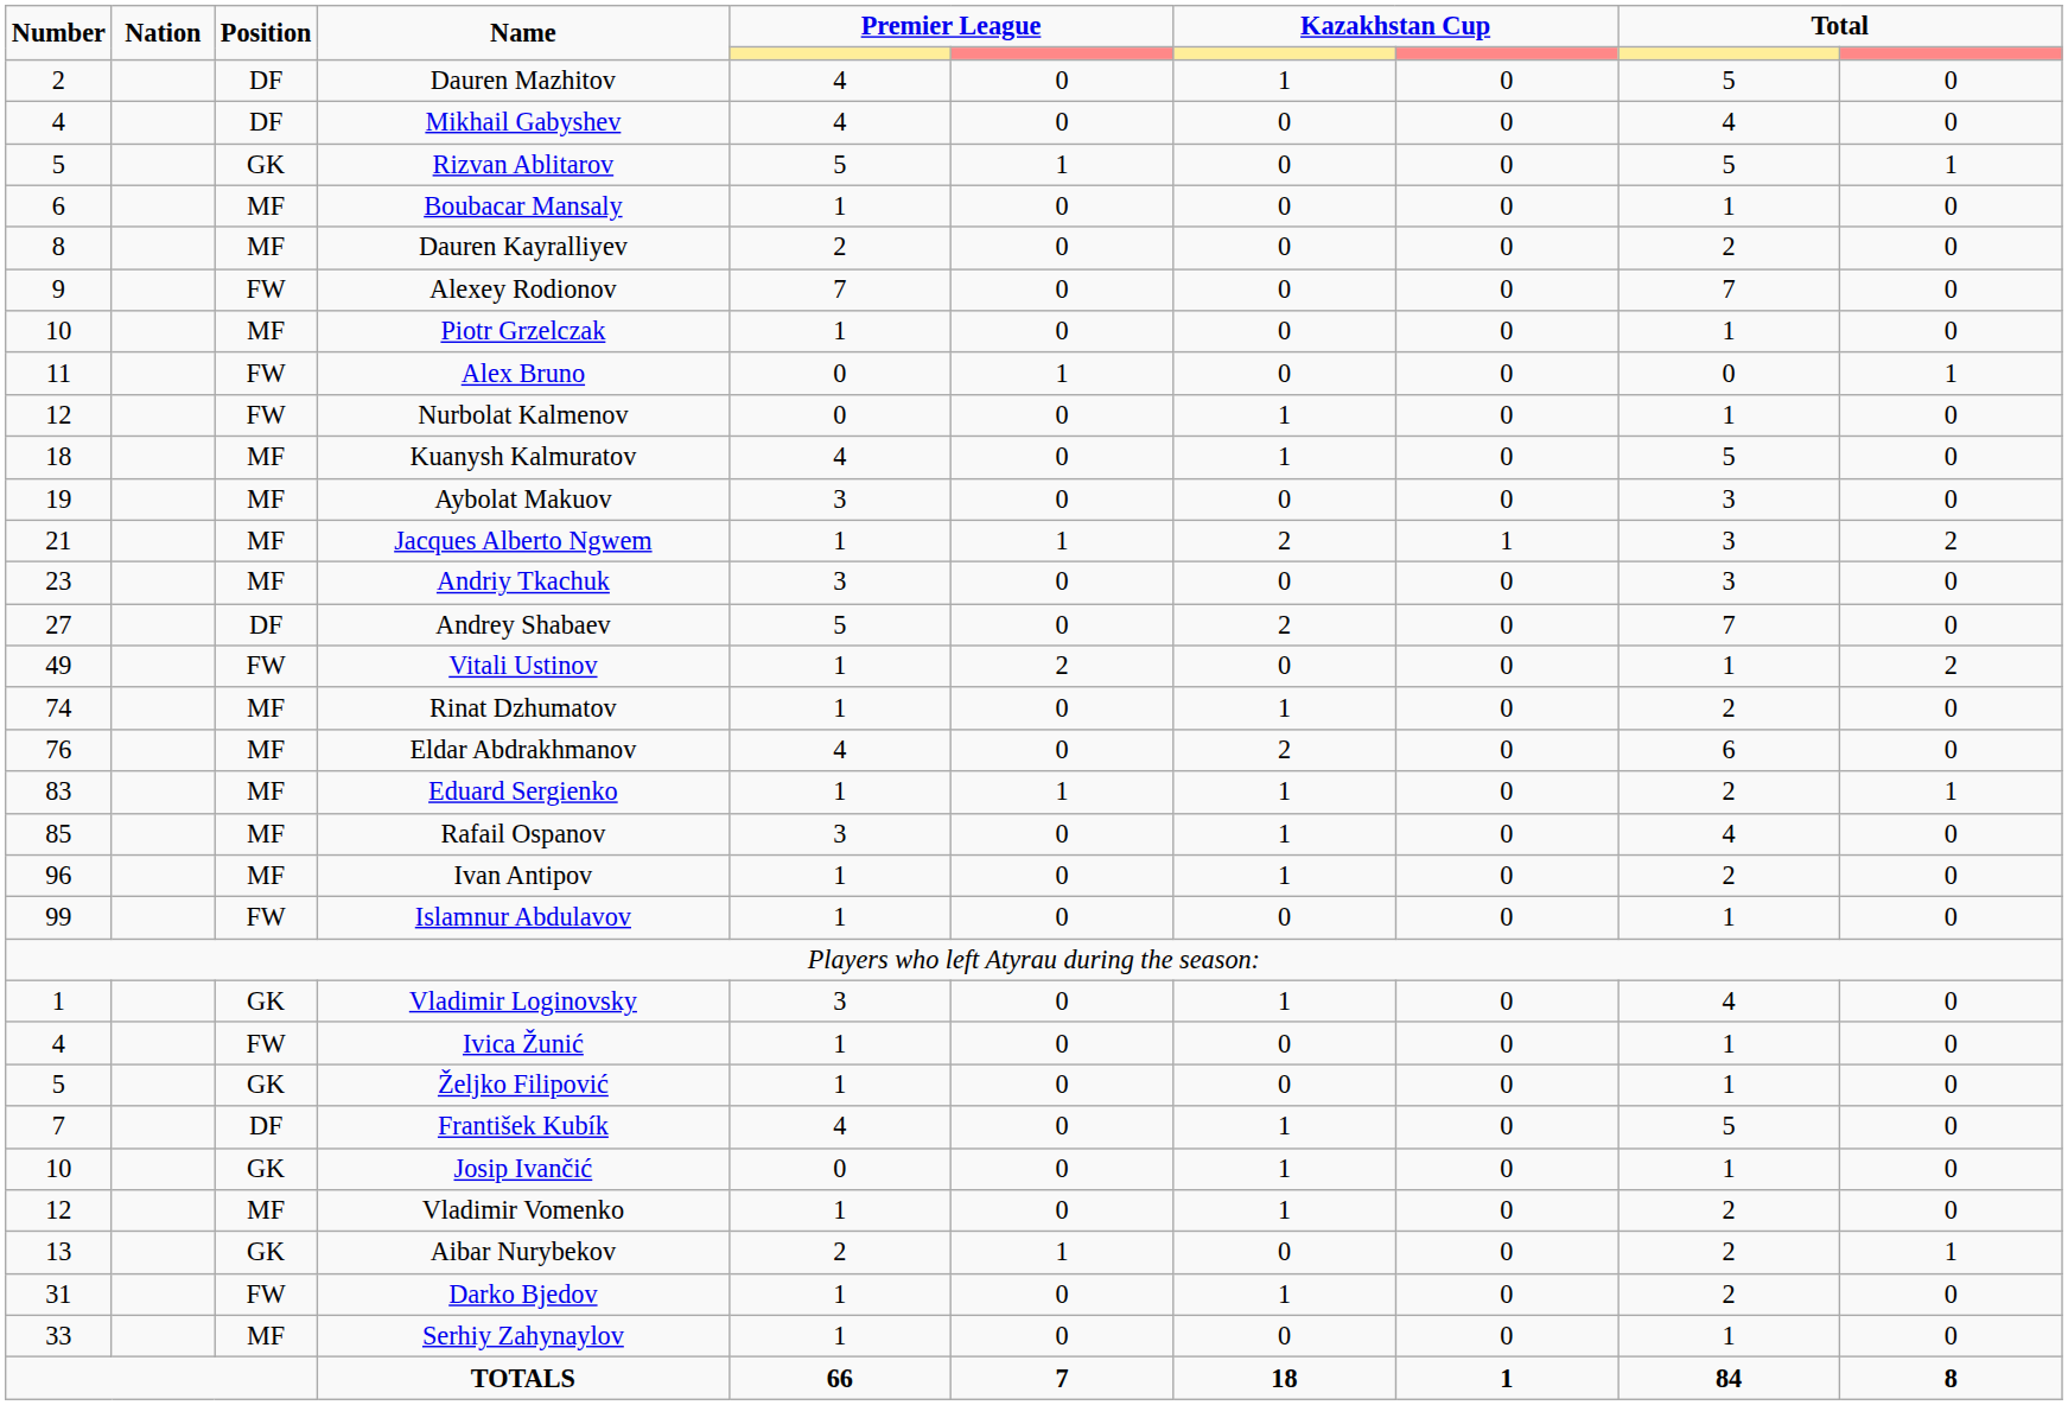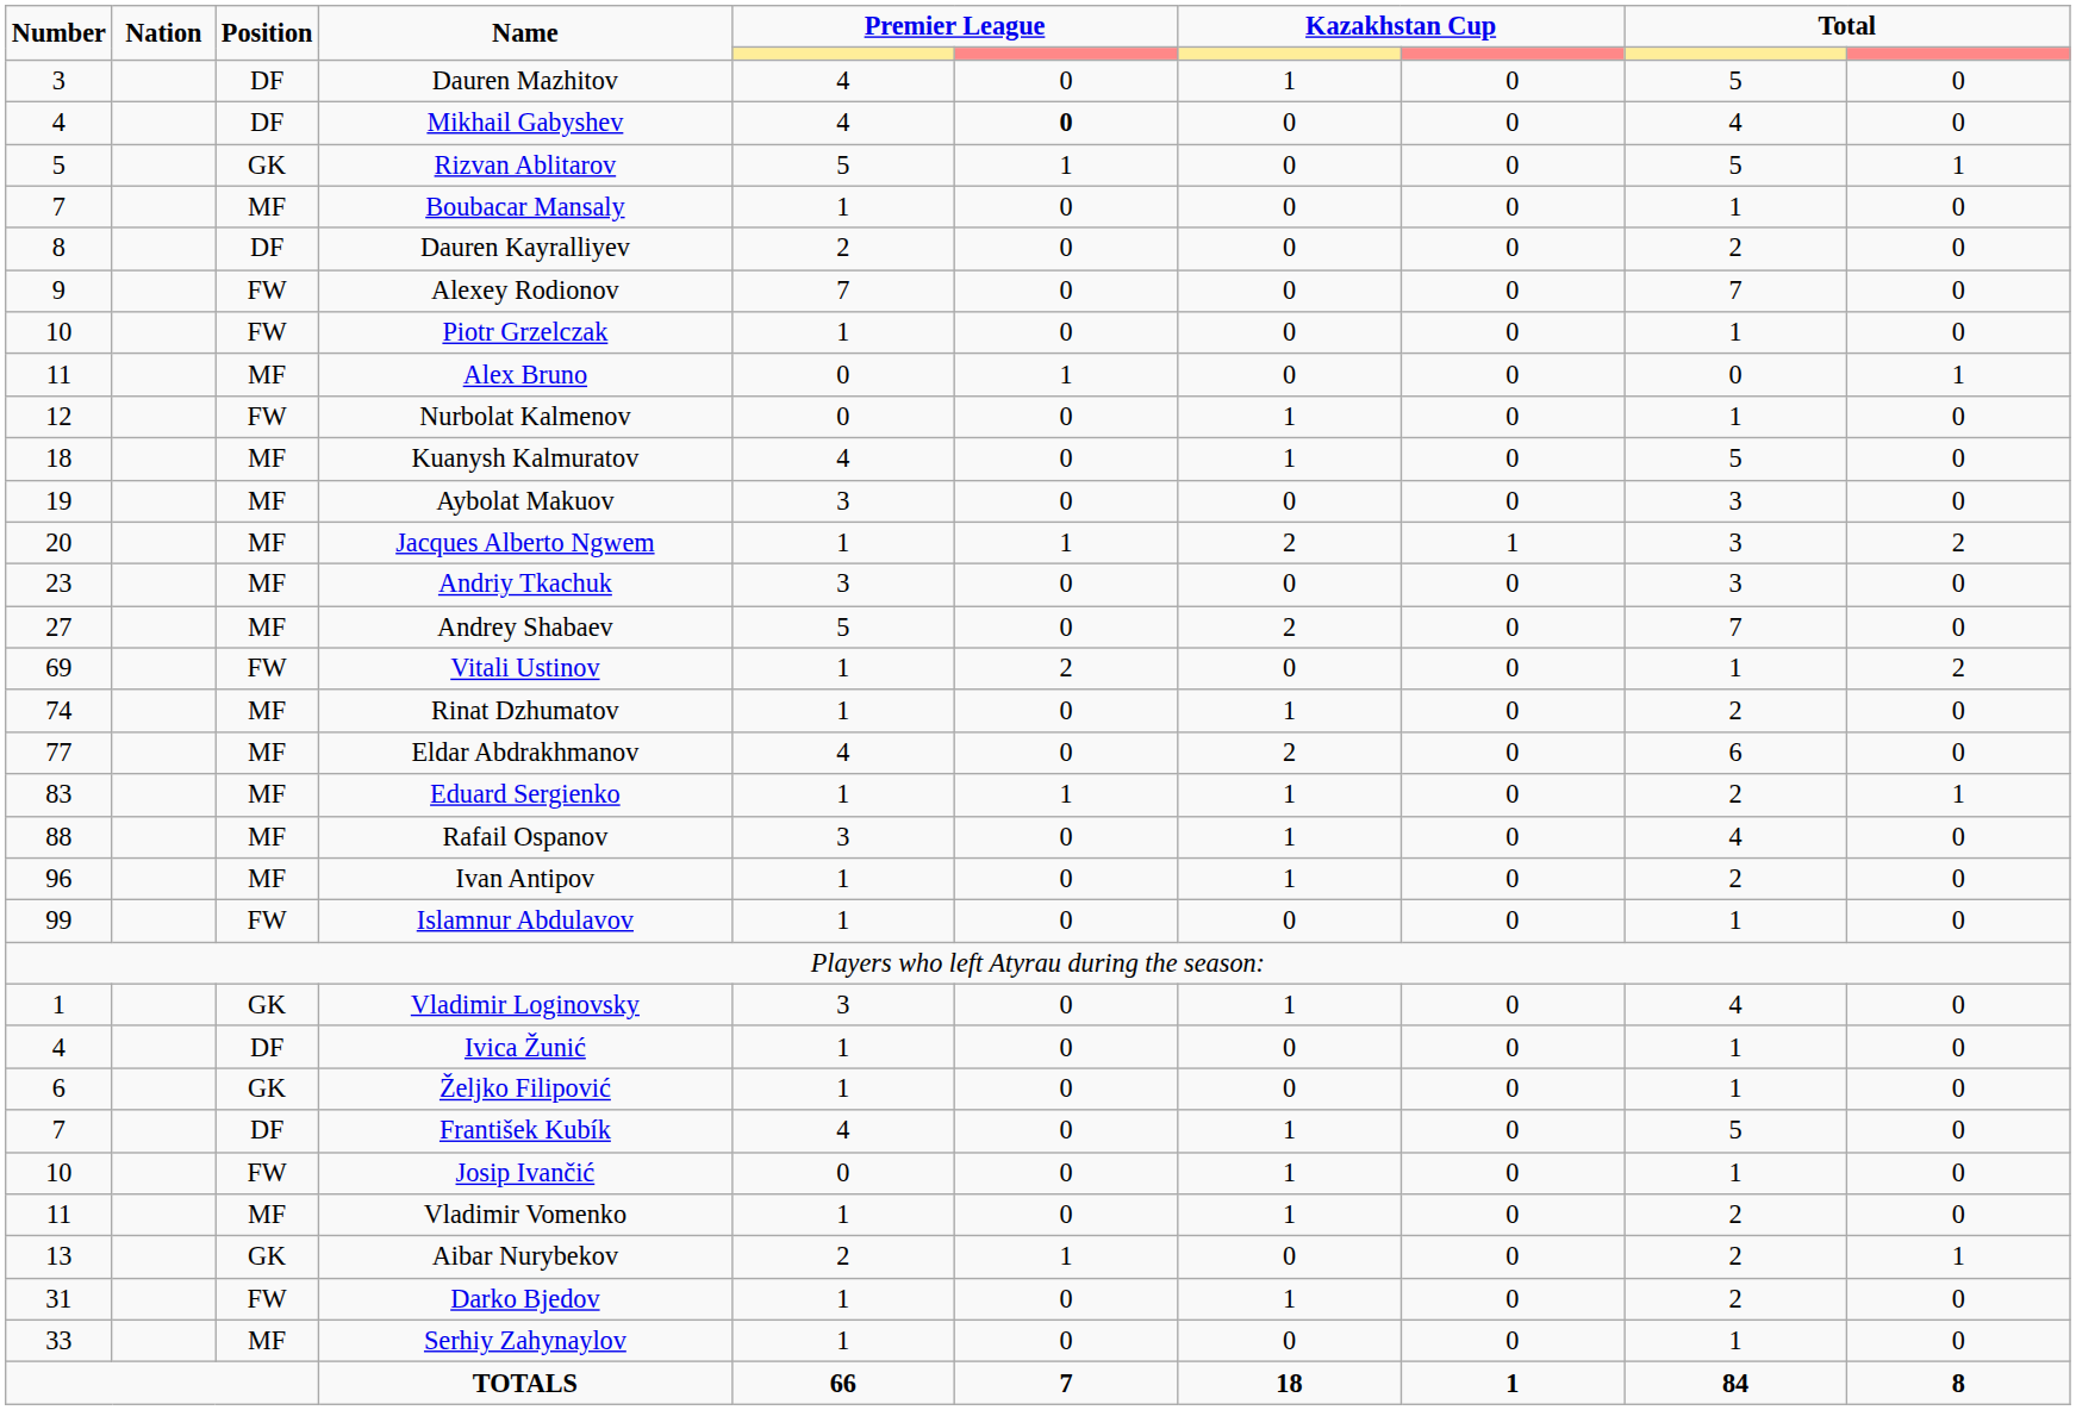 <table class="wikitable" style="text-align:center;">
 <tr>
 <td rowspan="2"  style="width:5%; text-align:center;"><strong>Number</strong></td>
 <td rowspan="2"  style="width:5%; text-align:center;"><strong>Nation</strong></td>
 <td rowspan="2"  style="width:5%; text-align:center;"><strong>Position</strong></td>
 <td rowspan="2"  style="width:20%; text-align:center;"><strong>Name</strong></td>
 <td colspan="2" style="text-align:center;"><strong><a href='#'>Premier League</a></strong></td>
 <td colspan="2" style="text-align:center;"><strong><a href='#'>Kazakhstan Cup</a></strong></td>
 <td colspan="2" style="text-align:center;"><strong>Total</strong></td>
 </tr>
 <tr>
 <th style="width:60px; background:#fe9;"></th>
 <th style="width:60px; background:#ff8888;"></th>
 <th style="width:60px; background:#fe9;"></th>
 <th style="width:60px; background:#ff8888;"></th>
 <th style="width:60px; background:#fe9;"></th>
 <th style="width:60px; background:#ff8888;"></th>
 </tr>
 <tr>
-<td>2</td>
+<td>3</td>
 <td></td>
 <td>DF</td>
 <td>Dauren Mazhitov</td>
 <td>4</td>
 <td>0</td>
 <td>1</td>
 <td>0</td>
 <td>5</td>
 <td>0</td>
 </tr>
 <tr>
 <td>4</td>
 <td></td>
 <td>DF</td>
 <td><a href='#'>Mikhail Gabyshev</a></td>
 <td>4</td>
-<td>0</td>
+<td><strong>0</strong></td>
 <td>0</td>
 <td>0</td>
 <td>4</td>
 <td>0</td>
 </tr>
 <tr>
 <td>5</td>
 <td></td>
 <td>GK</td>
 <td><a href='#'>Rizvan Ablitarov</a></td>
 <td>5</td>
 <td>1</td>
 <td>0</td>
 <td>0</td>
 <td>5</td>
 <td>1</td>
 </tr>
 <tr>
-<td>6</td>
+<td>7</td>
 <td></td>
 <td>MF</td>
 <td><a href='#'>Boubacar Mansaly</a></td>
 <td>1</td>
 <td>0</td>
 <td>0</td>
 <td>0</td>
 <td>1</td>
 <td>0</td>
 </tr>
 <tr>
 <td>8</td>
 <td></td>
-<td>MF</td>
+<td>DF</td>
 <td>Dauren Kayralliyev</td>
 <td>2</td>
 <td>0</td>
 <td>0</td>
 <td>0</td>
 <td>2</td>
 <td>0</td>
 </tr>
 <tr>
 <td>9</td>
 <td></td>
 <td>FW</td>
 <td>Alexey Rodionov</td>
 <td>7</td>
 <td>0</td>
 <td>0</td>
 <td>0</td>
 <td>7</td>
 <td>0</td>
 </tr>
 <tr>
 <td>10</td>
 <td></td>
-<td>MF</td>
+<td>FW</td>
 <td><a href='#'>Piotr Grzelczak</a></td>
 <td>1</td>
 <td>0</td>
 <td>0</td>
 <td>0</td>
 <td>1</td>
 <td>0</td>
 </tr>
 <tr>
 <td>11</td>
 <td></td>
-<td>FW</td>
+<td>MF</td>
 <td><a href='#'>Alex Bruno</a></td>
 <td>0</td>
 <td>1</td>
 <td>0</td>
 <td>0</td>
 <td>0</td>
 <td>1</td>
 </tr>
 <tr>
 <td>12</td>
 <td></td>
 <td>FW</td>
 <td>Nurbolat Kalmenov</td>
 <td>0</td>
 <td>0</td>
 <td>1</td>
 <td>0</td>
 <td>1</td>
 <td>0</td>
 </tr>
 <tr>
 <td>18</td>
 <td></td>
 <td>MF</td>
 <td>Kuanysh Kalmuratov</td>
 <td>4</td>
 <td>0</td>
 <td>1</td>
 <td>0</td>
 <td>5</td>
 <td>0</td>
 </tr>
 <tr>
 <td>19</td>
 <td></td>
 <td>MF</td>
 <td>Aybolat Makuov</td>
 <td>3</td>
 <td>0</td>
 <td>0</td>
 <td>0</td>
 <td>3</td>
 <td>0</td>
 </tr>
 <tr>
-<td>21</td>
+<td>20</td>
 <td></td>
 <td>MF</td>
 <td><a href='#'>Jacques Alberto Ngwem</a></td>
 <td>1</td>
 <td>1</td>
 <td>2</td>
 <td>1</td>
 <td>3</td>
 <td>2</td>
 </tr>
 <tr>
 <td>23</td>
 <td></td>
 <td>MF</td>
 <td><a href='#'>Andriy Tkachuk</a></td>
 <td>3</td>
 <td>0</td>
 <td>0</td>
 <td>0</td>
 <td>3</td>
 <td>0</td>
 </tr>
 <tr>
 <td>27</td>
 <td></td>
-<td>DF</td>
+<td>MF</td>
 <td>Andrey Shabaev</td>
 <td>5</td>
 <td>0</td>
 <td>2</td>
 <td>0</td>
 <td>7</td>
 <td>0</td>
 </tr>
 <tr>
-<td>49</td>
+<td>69</td>
 <td></td>
 <td>FW</td>
 <td><a href='#'>Vitali Ustinov</a></td>
 <td>1</td>
 <td>2</td>
 <td>0</td>
 <td>0</td>
 <td>1</td>
 <td>2</td>
 </tr>
 <tr>
 <td>74</td>
 <td></td>
 <td>MF</td>
 <td>Rinat Dzhumatov</td>
 <td>1</td>
 <td>0</td>
 <td>1</td>
 <td>0</td>
 <td>2</td>
 <td>0</td>
 </tr>
 <tr>
-<td>76</td>
+<td>77</td>
 <td></td>
 <td>MF</td>
 <td>Eldar Abdrakhmanov</td>
 <td>4</td>
 <td>0</td>
 <td>2</td>
 <td>0</td>
 <td>6</td>
 <td>0</td>
 </tr>
 <tr>
 <td>83</td>
 <td></td>
 <td>MF</td>
 <td><a href='#'>Eduard Sergienko</a></td>
 <td>1</td>
 <td>1</td>
 <td>1</td>
 <td>0</td>
 <td>2</td>
 <td>1</td>
 </tr>
 <tr>
-<td>85</td>
+<td>88</td>
 <td></td>
 <td>MF</td>
 <td>Rafail Ospanov</td>
 <td>3</td>
 <td>0</td>
 <td>1</td>
 <td>0</td>
 <td>4</td>
 <td>0</td>
 </tr>
 <tr>
 <td>96</td>
 <td></td>
 <td>MF</td>
 <td>Ivan Antipov</td>
 <td>1</td>
 <td>0</td>
 <td>1</td>
 <td>0</td>
 <td>2</td>
 <td>0</td>
 </tr>
 <tr>
 <td>99</td>
 <td></td>
 <td>FW</td>
 <td><a href='#'>Islamnur Abdulavov</a></td>
 <td>1</td>
 <td>0</td>
 <td>0</td>
 <td>0</td>
 <td>1</td>
 <td>0</td>
 </tr>
 <tr>
 <td colspan="14"><em>Players who left Atyrau during the season:</em></td>
 </tr>
 <tr>
 <td>1</td>
 <td></td>
 <td>GK</td>
 <td><a href='#'>Vladimir Loginovsky</a></td>
 <td>3</td>
 <td>0</td>
 <td>1</td>
 <td>0</td>
 <td>4</td>
 <td>0</td>
 </tr>
 <tr>
 <td>4</td>
 <td></td>
-<td>FW</td>
+<td>DF</td>
 <td><a href='#'>Ivica Žunić</a></td>
 <td>1</td>
 <td>0</td>
 <td>0</td>
 <td>0</td>
 <td>1</td>
 <td>0</td>
 </tr>
 <tr>
-<td>5</td>
+<td>6</td>
 <td></td>
 <td>GK</td>
 <td><a href='#'>Željko Filipović</a></td>
 <td>1</td>
 <td>0</td>
 <td>0</td>
 <td>0</td>
 <td>1</td>
 <td>0</td>
 </tr>
 <tr>
 <td>7</td>
 <td></td>
 <td>DF</td>
 <td><a href='#'>František Kubík</a></td>
 <td>4</td>
 <td>0</td>
 <td>1</td>
 <td>0</td>
 <td>5</td>
 <td>0</td>
 </tr>
 <tr>
 <td>10</td>
 <td></td>
-<td>GK</td>
+<td>FW</td>
 <td><a href='#'>Josip Ivančić</a></td>
 <td>0</td>
 <td>0</td>
 <td>1</td>
 <td>0</td>
 <td>1</td>
 <td>0</td>
 </tr>
 <tr>
-<td>12</td>
+<td>11</td>
 <td></td>
 <td>MF</td>
 <td>Vladimir Vomenko</td>
 <td>1</td>
 <td>0</td>
 <td>1</td>
 <td>0</td>
 <td>2</td>
 <td>0</td>
 </tr>
 <tr>
 <td>13</td>
 <td></td>
 <td>GK</td>
 <td>Aibar Nurybekov</td>
 <td>2</td>
 <td>1</td>
 <td>0</td>
 <td>0</td>
 <td>2</td>
 <td>1</td>
 </tr>
 <tr>
 <td>31</td>
 <td></td>
 <td>FW</td>
 <td><a href='#'>Darko Bjedov</a></td>
 <td>1</td>
 <td>0</td>
 <td>1</td>
 <td>0</td>
 <td>2</td>
 <td>0</td>
 </tr>
 <tr>
 <td>33</td>
 <td></td>
 <td>MF</td>
 <td><a href='#'>Serhiy Zahynaylov</a></td>
 <td>1</td>
 <td>0</td>
 <td>0</td>
 <td>0</td>
 <td>1</td>
 <td>0</td>
 </tr>
 <tr>
 <td colspan="3"></td>
 <td><strong>TOTALS</strong></td>
 <td><strong>66</strong></td>
 <td><strong>7</strong></td>
 <td><strong>18</strong></td>
 <td><strong>1</strong></td>
 <td><strong>84</strong></td>
 <td><strong>8</strong></td>
 </tr>
 </table>
